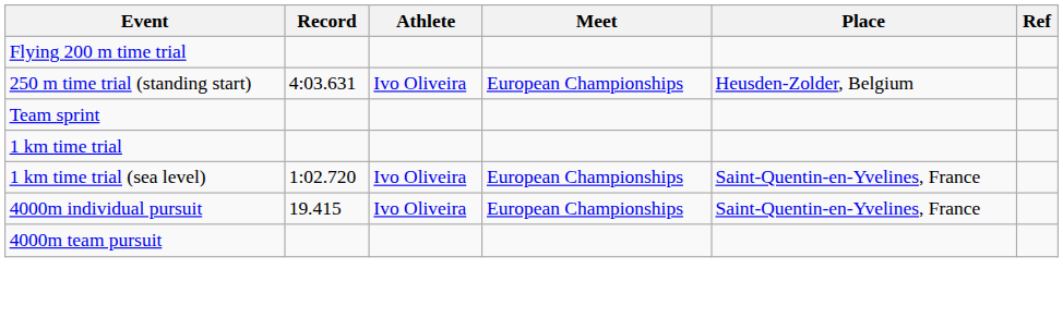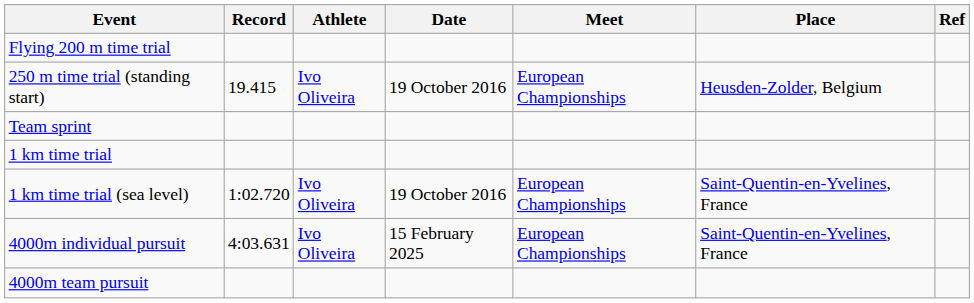 <table class="wikitable" style="font-size:95%; width: 95%;">
 <tr>
 <th>Event</th>
 <th>Record</th>
 <th>Athlete</th>
+<th>Date</th>
 <th>Meet</th>
 <th>Place</th>
 <th>Ref</th>
 </tr>
 <tr>
 <td><a href='#'>Flying 200 m time trial</a></td>
 <td></td>
 <td></td>
 <td></td>
 <td></td>
 <td></td>
+<td></td>
 </tr>
 <tr>
 <td><a href='#'>250 m time trial</a> (standing start)</td>
-<td>4:03.631</td>
+<td>19.415</td>
 <td><a href='#'>Ivo Oliveira</a></td>
+<td>19 October 2016</td>
 <td><a href='#'>European Championships</a></td>
 <td><a href='#'>Heusden-Zolder</a>, Belgium</td>
 <td></td>
 </tr>
 <tr>
 <td><a href='#'>Team sprint</a></td>
+<td></td>
 <td></td>
 <td></td>
 <td></td>
 <td></td>
 <td></td>
 </tr>
 <tr>
 <td><a href='#'>1 km time trial</a></td>
 <td></td>
 <td></td>
 <td></td>
 <td></td>
 <td></td>
+<td></td>
 </tr>
 <tr>
 <td><a href='#'>1 km time trial</a> (sea level)</td>
 <td>1:02.720</td>
 <td><a href='#'>Ivo Oliveira</a></td>
+<td>19 October 2016</td>
 <td><a href='#'>European Championships</a></td>
 <td><a href='#'>Saint-Quentin-en-Yvelines</a>, France</td>
 <td></td>
 </tr>
 <tr>
 <td><a href='#'>4000m individual pursuit</a></td>
-<td>19.415</td>
+<td>4:03.631</td>
 <td><a href='#'>Ivo Oliveira</a></td>
+<td>15 February 2025</td>
 <td><a href='#'>European Championships</a></td>
 <td><a href='#'>Saint-Quentin-en-Yvelines</a>, France</td>
 <td></td>
 </tr>
 <tr>
 <td><a href='#'>4000m team pursuit</a></td>
 <td></td>
 <td></td>
 <td></td>
 <td></td>
 <td></td>
+<td></td>
 </tr>
 </table>
